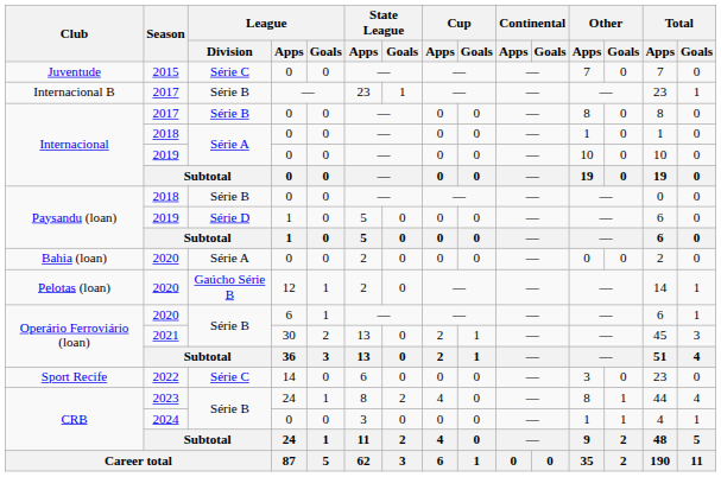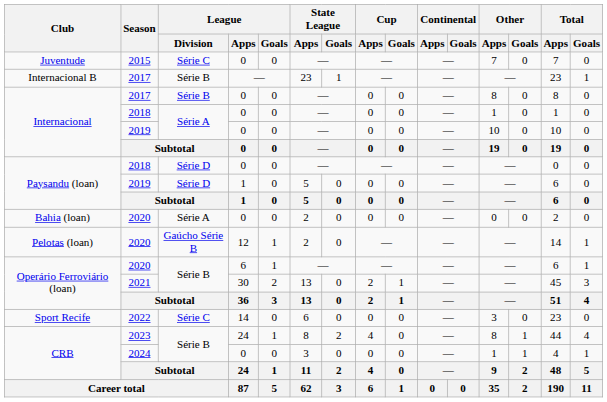 <table class="wikitable" style="text-align: center;">
 <tr>
 <th rowspan="2">Club</th>
 <th rowspan="2">Season</th>
 <th colspan="3">League</th>
 <th colspan="2">State League</th>
 <th colspan="2">Cup</th>
 <th colspan="2">Continental</th>
 <th colspan="2">Other</th>
 <th colspan="2">Total</th>
 </tr>
 <tr>
 <th>Division</th>
 <th>Apps</th>
 <th>Goals</th>
 <th>Apps</th>
 <th>Goals</th>
 <th>Apps</th>
 <th>Goals</th>
 <th>Apps</th>
 <th>Goals</th>
 <th>Apps</th>
 <th>Goals</th>
 <th>Apps</th>
 <th>Goals</th>
 </tr>
 <tr>
 <td valign="center"><a href='#'>Juventude</a></td>
 <td><a href='#'>2015</a></td>
 <td><a href='#'>Série C</a></td>
 <td>0</td>
 <td>0</td>
 <td colspan="2">—</td>
 <td colspan="2">—</td>
 <td colspan="2">—</td>
 <td>7</td>
 <td>0</td>
 <td>7</td>
 <td>0</td>
 </tr>
 <tr>
 <td>Internacional B</td>
 <td><a href='#'>2017</a></td>
 <td>Série B</td>
 <td colspan="2">—</td>
 <td>23</td>
 <td>1</td>
 <td colspan="2">—</td>
 <td colspan="2">—</td>
 <td colspan="2">—</td>
 <td>23</td>
 <td>1</td>
 </tr>
 <tr>
 <td rowspan="4" valign="center"><a href='#'>Internacional</a></td>
 <td><a href='#'>2017</a></td>
 <td><a href='#'>Série B</a></td>
 <td>0</td>
 <td>0</td>
 <td colspan="2">—</td>
 <td>0</td>
 <td>0</td>
 <td colspan="2">—</td>
 <td>8</td>
 <td>0</td>
 <td>8</td>
 <td>0</td>
 </tr>
 <tr>
 <td><a href='#'>2018</a></td>
 <td rowspan="2"><a href='#'>Série A</a></td>
 <td>0</td>
 <td>0</td>
 <td colspan="2">—</td>
 <td>0</td>
 <td>0</td>
 <td colspan="2">—</td>
 <td>1</td>
 <td>0</td>
 <td>1</td>
 <td>0</td>
 </tr>
 <tr>
 <td><a href='#'>2019</a></td>
 <td>0</td>
 <td>0</td>
 <td colspan="2">—</td>
 <td>0</td>
 <td>0</td>
 <td colspan="2">—</td>
 <td>10</td>
 <td>0</td>
 <td>10</td>
 <td>0</td>
 </tr>
 <tr>
 <th colspan="2">Subtotal</th>
 <th>0</th>
 <th>0</th>
 <th colspan="2">—</th>
 <th>0</th>
 <th>0</th>
 <th colspan="2">—</th>
 <th>19</th>
 <th>0</th>
 <th>19</th>
 <th>0</th>
 </tr>
 <tr>
 <td rowspan="3" valign="center"><a href='#'>Paysandu</a> (loan)</td>
 <td><a href='#'>2018</a></td>
-<td>Série B</td>
+<td><a href='#'>Série D</a></td>
 <td>0</td>
 <td>0</td>
 <td colspan="2">—</td>
 <td colspan="2">—</td>
 <td colspan="2">—</td>
 <td colspan="2">—</td>
 <td>0</td>
 <td>0</td>
 </tr>
 <tr>
 <td><a href='#'>2019</a></td>
 <td><a href='#'>Série D</a></td>
 <td>1</td>
 <td>0</td>
 <td>5</td>
 <td>0</td>
 <td>0</td>
 <td>0</td>
 <td colspan="2">—</td>
 <td colspan="2">—</td>
 <td>6</td>
 <td>0</td>
 </tr>
 <tr>
 <th colspan="2">Subtotal</th>
 <th>1</th>
 <th>0</th>
 <th>5</th>
 <th>0</th>
 <th>0</th>
 <th>0</th>
 <th colspan="2">—</th>
 <th colspan="2">—</th>
 <th>6</th>
 <th>0</th>
 </tr>
 <tr>
 <td valign="center"><a href='#'>Bahia</a> (loan)</td>
 <td><a href='#'>2020</a></td>
 <td>Série A</td>
 <td>0</td>
 <td>0</td>
 <td>2</td>
 <td>0</td>
 <td>0</td>
 <td>0</td>
 <td colspan="2">—</td>
 <td>0</td>
 <td>0</td>
 <td>2</td>
 <td>0</td>
 </tr>
 <tr>
 <td valign="center"><a href='#'>Pelotas</a> (loan)</td>
 <td><a href='#'>2020</a></td>
 <td><a href='#'>Gaúcho Série B</a></td>
 <td>12</td>
 <td>1</td>
 <td>2</td>
 <td>0</td>
 <td colspan="2">—</td>
 <td colspan="2">—</td>
 <td colspan="2">—</td>
 <td>14</td>
 <td>1</td>
 </tr>
 <tr>
 <td rowspan="3" valign="center"><a href='#'>Operário Ferroviário</a> (loan)</td>
 <td><a href='#'>2020</a></td>
 <td rowspan="2">Série B</td>
 <td>6</td>
 <td>1</td>
 <td colspan="2">—</td>
 <td colspan="2">—</td>
 <td colspan="2">—</td>
 <td colspan="2">—</td>
 <td>6</td>
 <td>1</td>
 </tr>
 <tr>
 <td><a href='#'>2021</a></td>
 <td>30</td>
 <td>2</td>
 <td>13</td>
 <td>0</td>
 <td>2</td>
 <td>1</td>
 <td colspan="2">—</td>
 <td colspan="2">—</td>
 <td>45</td>
 <td>3</td>
 </tr>
 <tr>
 <th colspan="2">Subtotal</th>
 <th>36</th>
 <th>3</th>
 <th>13</th>
 <th>0</th>
 <th>2</th>
 <th>1</th>
 <th colspan="2">—</th>
 <th colspan="2">—</th>
 <th>51</th>
 <th>4</th>
 </tr>
 <tr>
 <td valign="center"><a href='#'>Sport Recife</a></td>
 <td><a href='#'>2022</a></td>
 <td><a href='#'>Série C</a></td>
 <td>14</td>
 <td>0</td>
 <td>6</td>
 <td>0</td>
 <td>0</td>
 <td>0</td>
 <td colspan="2">—</td>
 <td>3</td>
 <td>0</td>
 <td>23</td>
 <td>0</td>
 </tr>
 <tr>
 <td rowspan="3" valign="center"><a href='#'>CRB</a></td>
 <td><a href='#'>2023</a></td>
 <td rowspan="2">Série B</td>
 <td>24</td>
 <td>1</td>
 <td>8</td>
 <td>2</td>
 <td>4</td>
 <td>0</td>
 <td colspan="2">—</td>
 <td>8</td>
 <td>1</td>
 <td>44</td>
 <td>4</td>
 </tr>
 <tr>
 <td><a href='#'>2024</a></td>
 <td>0</td>
 <td>0</td>
 <td>3</td>
 <td>0</td>
 <td>0</td>
 <td>0</td>
 <td colspan="2">—</td>
 <td>1</td>
 <td>1</td>
 <td>4</td>
 <td>1</td>
 </tr>
 <tr>
 <th colspan="2">Subtotal</th>
 <th>24</th>
 <th>1</th>
 <th>11</th>
 <th>2</th>
 <th>4</th>
 <th>0</th>
 <th colspan="2">—</th>
 <th>9</th>
 <th>2</th>
 <th>48</th>
 <th>5</th>
 </tr>
 <tr>
 <th colspan="3"><strong>Career total</strong></th>
 <th>87</th>
 <th>5</th>
 <th>62</th>
 <th>3</th>
 <th>6</th>
 <th>1</th>
 <th>0</th>
 <th>0</th>
 <th>35</th>
 <th>2</th>
 <th>190</th>
 <th>11</th>
 </tr>
 </table>
